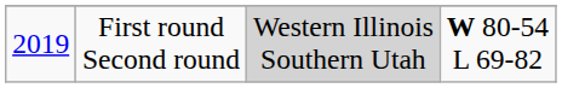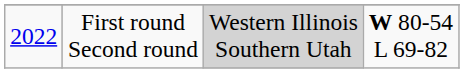 <table class="wikitable">
 <tr>
 </tr>
 <tr style="text-align:center;">
-<td><a href='#'>2019</a></td>
+<td><a href='#'>2022</a></td>
 <td>First round<br>Second round</td>
 <td style="background: lightgrey;">Western Illinois<br>Southern Utah</td>
 <td><strong>W</strong> 80-54<br>L 69-82</td>
 </tr>
 </table>
